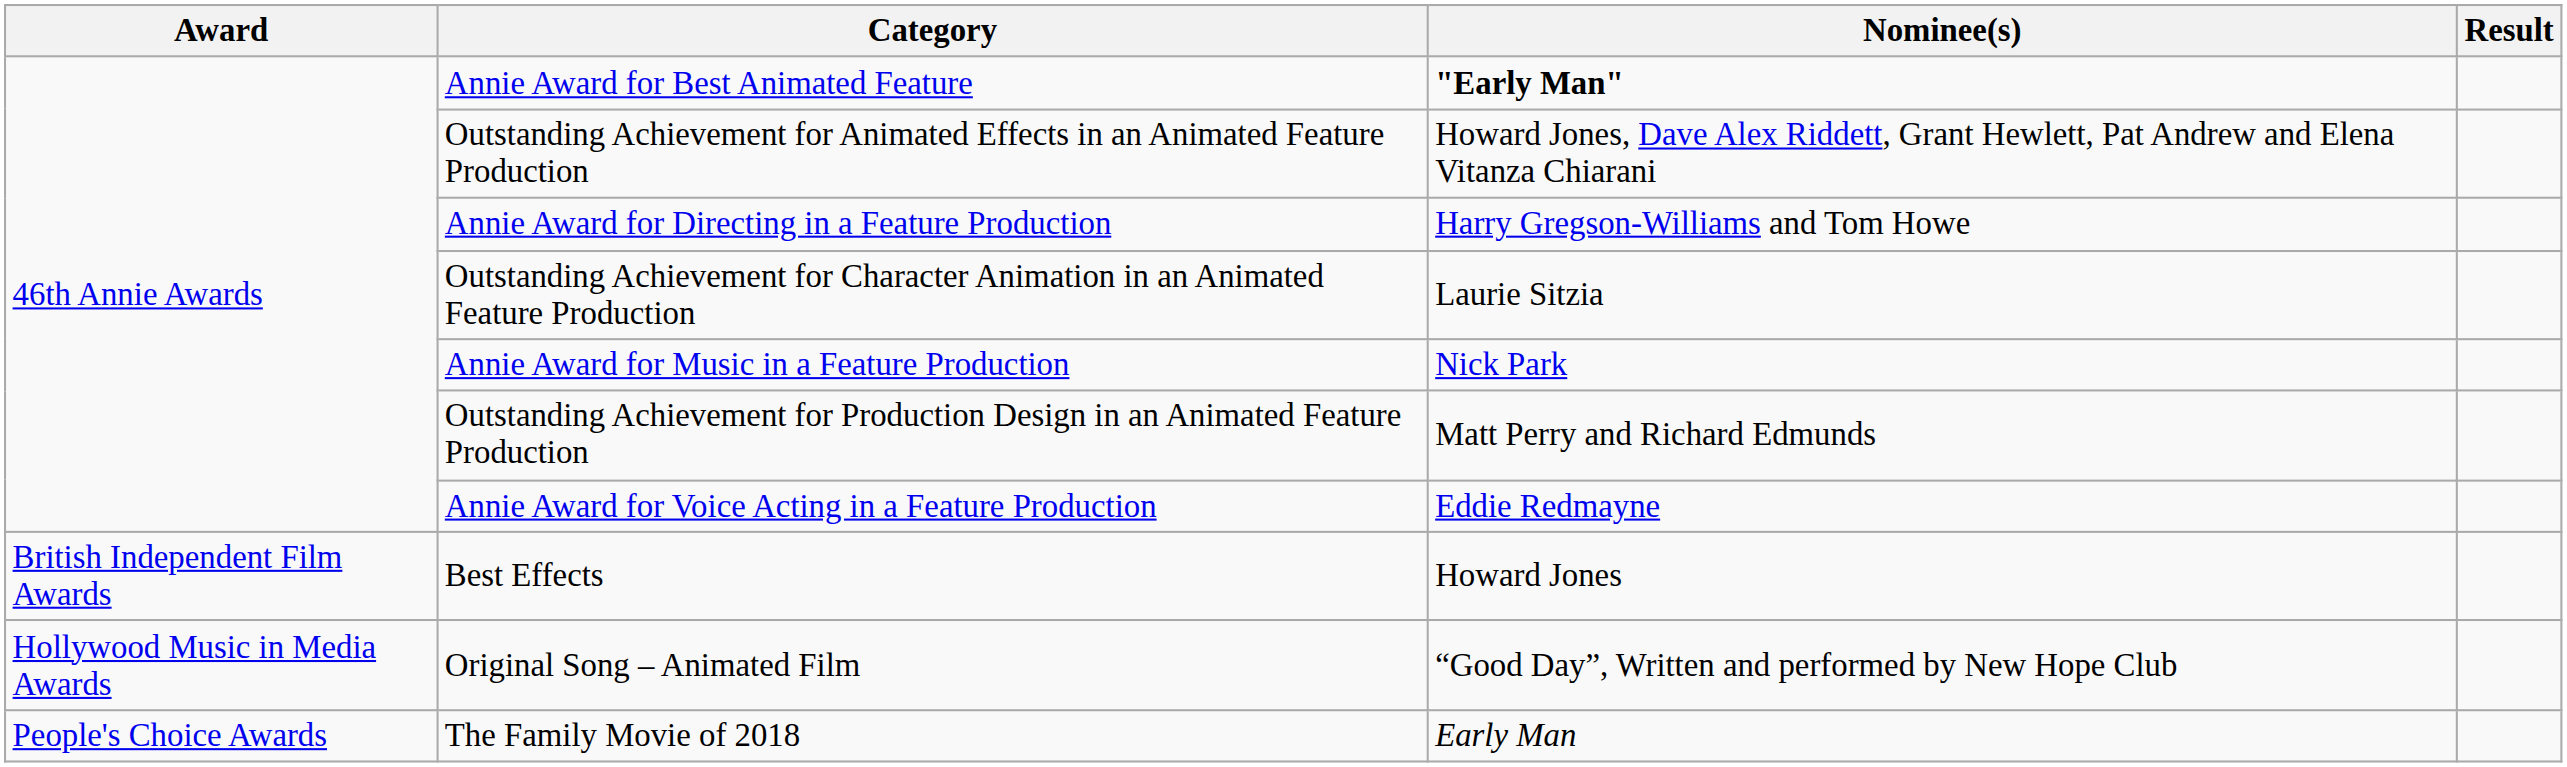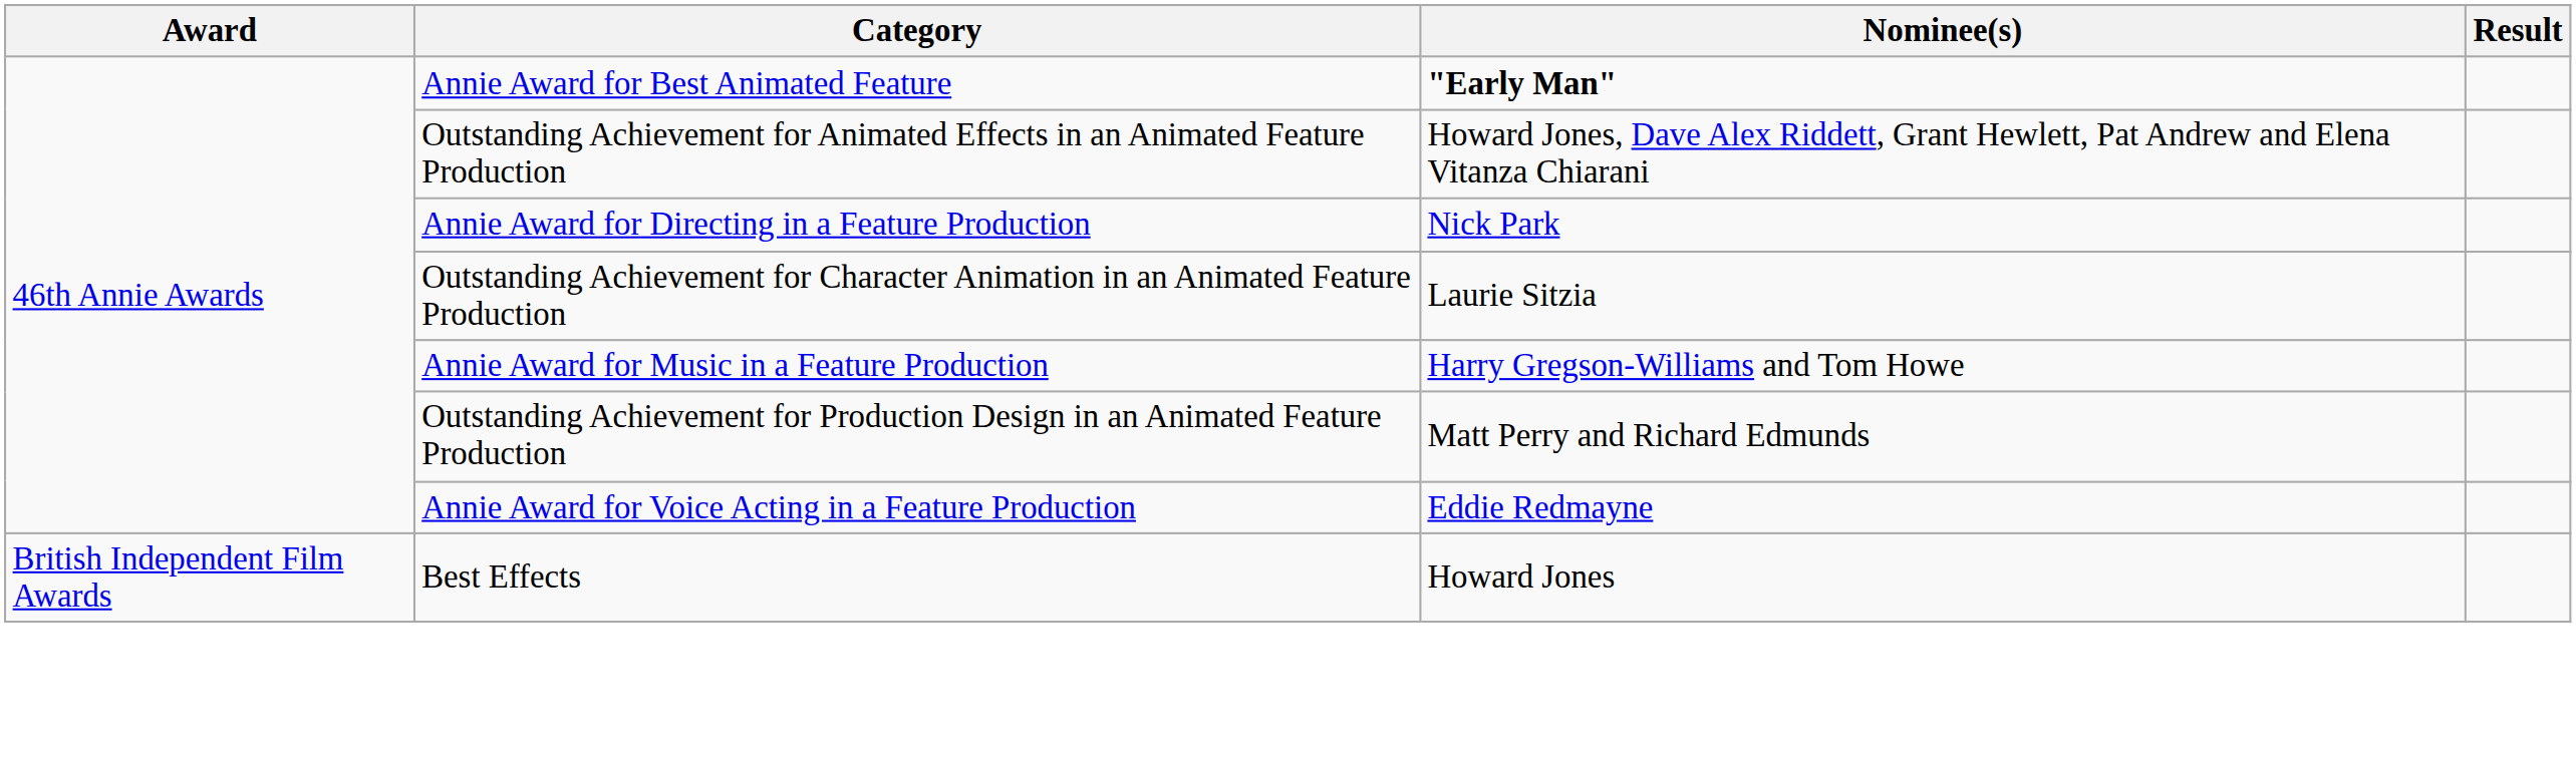 <table class="wikitable plainrowheaders">
 <tr>
 <th scope="col">Award</th>
 <th scope="col">Category</th>
 <th scope="col">Nominee(s)</th>
 <th scope="col">Result</th>
 </tr>
 <tr>
 <td rowspan="7"><a href='#'>46th Annie Awards</a></td>
 <td><a href='#'>Annie Award for Best Animated Feature</a></td>
 <td><strong>"Early Man"</strong></td>
 <td></td>
 </tr>
 <tr>
 <td>Outstanding Achievement for Animated Effects in an Animated Feature Production</td>
 <td>Howard Jones, <a href='#'>Dave Alex Riddett</a>, Grant Hewlett, Pat Andrew and Elena Vitanza Chiarani</td>
 <td></td>
 </tr>
 <tr>
 <td><a href='#'>Annie Award for Directing in a Feature Production</a></td>
-<td><a href='#'>Harry Gregson-Williams</a> and Tom Howe</td>
+<td><a href='#'>Nick Park</a></td>
 <td></td>
 </tr>
 <tr>
 <td>Outstanding Achievement for Character Animation in an Animated Feature Production</td>
 <td>Laurie Sitzia</td>
 <td></td>
 </tr>
 <tr>
 <td><a href='#'>Annie Award for Music in a Feature Production</a></td>
-<td><a href='#'>Nick Park</a></td>
+<td><a href='#'>Harry Gregson-Williams</a> and Tom Howe</td>
 <td></td>
 </tr>
 <tr>
 <td>Outstanding Achievement for Production Design in an Animated Feature Production</td>
 <td>Matt Perry and Richard Edmunds</td>
 <td></td>
 </tr>
 <tr>
 <td><a href='#'>Annie Award for Voice Acting in a Feature Production</a></td>
 <td><a href='#'>Eddie Redmayne</a></td>
 <td></td>
 </tr>
 <tr>
 <td><a href='#'>British Independent Film Awards</a></td>
 <td>Best Effects</td>
 <td>Howard Jones</td>
 <td></td>
 </tr>
-<tr>
-<td><a href='#'>Hollywood Music in Media Awards</a></td>
-<td>Original Song – Animated Film</td>
-<td>“Good Day”, Written and performed by New Hope Club</td>
-<td></td>
-</tr>
-<tr>
-<td><a href='#'>People's Choice Awards</a></td>
-<td>The Family Movie of 2018</td>
-<td><em>Early Man</em></td>
-<td></td>
-</tr>
 </table>
